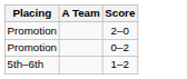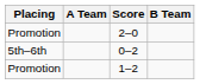 <table class=wikitable style="border:1px solid #AAAAAA;">
 <tr>
 <th>Placing</th>
 <th>A Team</th>
 <th>Score</th>
+<th>B Team</th>
 </tr>
 <tr>
 <td>Promotion</td>
 <td></td>
 <td align="center">2–0</td>
+<td></td>
+</tr>
+<tr>
+<td>5th–6th</td>
+<td></td>
+<td align="center">0–2</td>
+<td></td>
 </tr>
 <tr>
 <td>Promotion</td>
 <td></td>
-<td align="center">0–2</td>
-</tr>
-<tr>
-<td>5th–6th</td>
+<td align="center">1–2</td>
 <td></td>
-<td align="center">1–2</td>
 </tr>
 </table>
